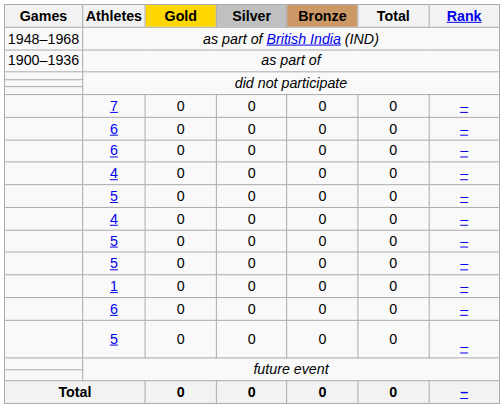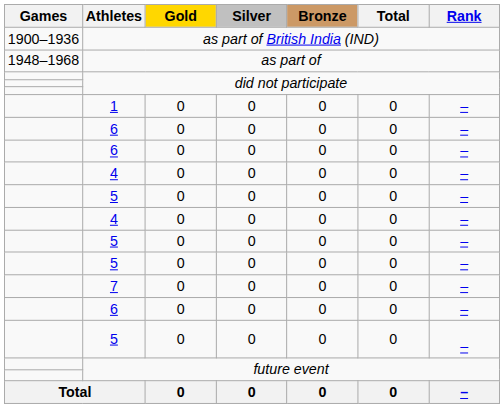 <table class="wikitable" style="text-align:center; font-size:90%;">
 <tr>
 <th>Games</th>
 <th>Athletes</th>
 <td style="background:gold; width:4.5em; font-weight:bold;">Gold</td>
 <td style="background:silver; width:4.5em; font-weight:bold;">Silver</td>
 <td style="background:#cc9966; width:4.5em; font-weight:bold;">Bronze</td>
 <th style="width:4.5em; font-weight:bold;">Total</th>
 <th style="width:4.5em; font-weight:bold;"><a href='#'>Rank</a></th>
 </tr>
 <tr>
-<td align=left>1948–1968</td>
+<td align=left>1900–1936</td>
 <td colspan=6><em>as part of  <a href='#'>British India</a> (IND)</em></td>
 </tr>
 <tr>
-<td align=left>1900–1936</td>
+<td align=left>1948–1968</td>
 <td colspan=6><em>as part of </em></td>
 </tr>
 <tr>
 <td align=left></td>
 <td colspan=6; rowspan=3><em>did not participate</em></td>
 </tr>
 <tr>
 <td align=left></td>
 </tr>
 <tr>
 <td align=left></td>
 </tr>
 <tr>
 <td align=left></td>
-<td><a href='#'>7</a></td>
+<td><a href='#'>1</a></td>
 <td>0</td>
 <td>0</td>
 <td>0</td>
 <td>0</td>
 <td><a href='#'>–</a></td>
 </tr>
 <tr>
 <td align=left></td>
 <td><a href='#'>6</a></td>
 <td>0</td>
 <td>0</td>
 <td>0</td>
 <td>0</td>
 <td><a href='#'>–</a></td>
 </tr>
 <tr>
 <td align=left></td>
 <td><a href='#'>6</a></td>
 <td>0</td>
 <td>0</td>
 <td>0</td>
 <td>0</td>
 <td><a href='#'>–</a></td>
 </tr>
 <tr>
 <td align=left></td>
 <td><a href='#'>4</a></td>
 <td>0</td>
 <td>0</td>
 <td>0</td>
 <td>0</td>
 <td><a href='#'>–</a></td>
 </tr>
 <tr>
 <td align=left></td>
 <td><a href='#'>5</a></td>
 <td>0</td>
 <td>0</td>
 <td>0</td>
 <td>0</td>
 <td><a href='#'>–</a></td>
 </tr>
 <tr>
 <td align=left></td>
 <td><a href='#'>4</a></td>
 <td>0</td>
 <td>0</td>
 <td>0</td>
 <td>0</td>
 <td><a href='#'>–</a></td>
 </tr>
 <tr>
 <td align=left></td>
 <td><a href='#'>5</a></td>
 <td>0</td>
 <td>0</td>
 <td>0</td>
 <td>0</td>
 <td><a href='#'>–</a></td>
 </tr>
 <tr>
 <td align=left></td>
 <td><a href='#'>5</a></td>
 <td>0</td>
 <td>0</td>
 <td>0</td>
 <td>0</td>
 <td><a href='#'>–</a></td>
 </tr>
 <tr>
 <td align=left></td>
-<td><a href='#'>1</a></td>
+<td><a href='#'>7</a></td>
 <td>0</td>
 <td>0</td>
 <td>0</td>
 <td>0</td>
 <td><a href='#'>–</a></td>
 </tr>
 <tr>
 <td align=left></td>
 <td><a href='#'>6</a></td>
 <td>0</td>
 <td>0</td>
 <td>0</td>
 <td>0</td>
 <td><a href='#'>–</a></td>
 </tr>
 <tr>
 <td align=left></td>
 <td><a href='#'>5</a></td>
 <td>0</td>
 <td>0</td>
 <td>0</td>
 <td>0</td>
 <td><br><a href='#'>–</a></td>
 </tr>
 <tr>
 <td align=left></td>
 <td colspan=6; rowspan=2><em>future event</em></td>
 </tr>
 <tr>
 <td align=left></td>
 </tr>
 <tr>
 <th colspan=2>Total</th>
 <th>0</th>
 <th>0</th>
 <th>0</th>
 <th>0</th>
 <th><a href='#'>–</a></th>
 </tr>
 </table>
